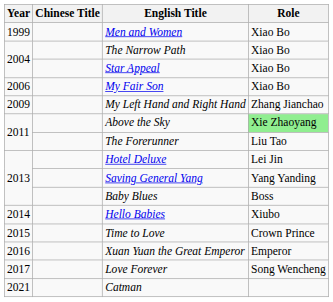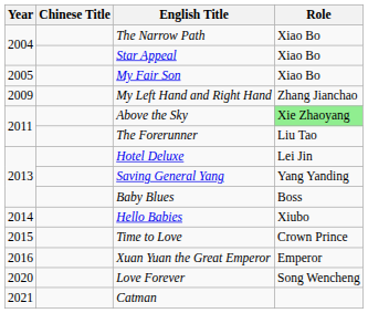 <table class="wikitable">
 <tr>
 <th>Year</th>
 <th>Chinese Title</th>
 <th>English Title</th>
 <th>Role</th>
-</tr>
-<tr>
-<td>1999</td>
-<td></td>
-<td><em><a href='#'>Men and Women</a></em></td>
-<td>Xiao Bo</td>
 </tr>
 <tr>
 <td rowspan=2>2004</td>
 <td></td>
 <td><em>The Narrow Path</em></td>
 <td>Xiao Bo</td>
 </tr>
 <tr>
 <td></td>
 <td><em><a href='#'>Star Appeal</a></em></td>
 <td>Xiao Bo</td>
 </tr>
 <tr>
-<td>2006</td>
+<td>2005</td>
 <td></td>
 <td><em><a href='#'>My Fair Son</a></em></td>
 <td>Xiao Bo</td>
 </tr>
 <tr>
 <td>2009</td>
 <td></td>
 <td><em>My Left Hand and Right Hand</em></td>
 <td>Zhang Jianchao</td>
 </tr>
 <tr>
 <td rowspan=2>2011</td>
 <td></td>
 <td><em>Above the Sky</em></td>
 <td style="background: lightgreen;">Xie Zhaoyang</td>
 </tr>
 <tr>
 <td></td>
 <td><em>The Forerunner </em></td>
 <td>Liu Tao</td>
 </tr>
 <tr>
 <td rowspan=3>2013</td>
 <td></td>
 <td><em><a href='#'>Hotel Deluxe</a></em></td>
 <td>Lei Jin</td>
 </tr>
 <tr>
 <td></td>
 <td><em><a href='#'>Saving General Yang</a></em></td>
 <td>Yang Yanding</td>
 </tr>
 <tr>
 <td></td>
 <td><em>Baby Blues</em></td>
 <td>Boss</td>
 </tr>
 <tr>
 <td>2014</td>
 <td></td>
 <td><em><a href='#'>Hello Babies</a></em></td>
 <td>Xiubo</td>
 </tr>
 <tr>
 <td>2015</td>
 <td></td>
 <td><em>Time to Love</em></td>
 <td>Crown Prince</td>
 </tr>
 <tr>
 <td>2016</td>
 <td></td>
 <td><em>Xuan Yuan the Great Emperor</em></td>
 <td>Emperor</td>
 </tr>
 <tr>
-<td>2017</td>
+<td>2020</td>
 <td></td>
 <td><em>Love Forever</em></td>
 <td>Song Wencheng</td>
 </tr>
 <tr>
 <td>2021</td>
 <td></td>
 <td><em>Catman</em></td>
 <td></td>
 </tr>
 </table>
